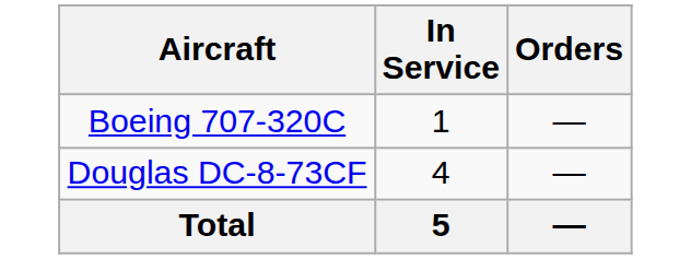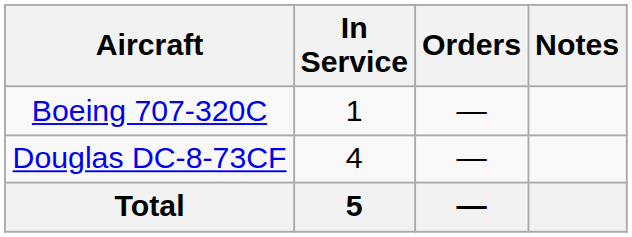 <table class="wikitable" style="margin:0.5em auto; text-align:center">
 <tr>
 <th>Aircraft</th>
 <th>In<br>Service</th>
 <th>Orders</th>
+<th>Notes</th>
 </tr>
 <tr>
 <td><a href='#'>Boeing 707-320C</a></td>
 <td>1</td>
 <td>—</td>
+<td></td>
 </tr>
 <tr>
 <td><a href='#'>Douglas DC-8-73CF</a></td>
 <td>4</td>
 <td>—</td>
+<td></td>
 </tr>
 <tr>
 <th>Total</th>
 <th>5</th>
 <th>—</th>
+<th></th>
 </tr>
 </table>
